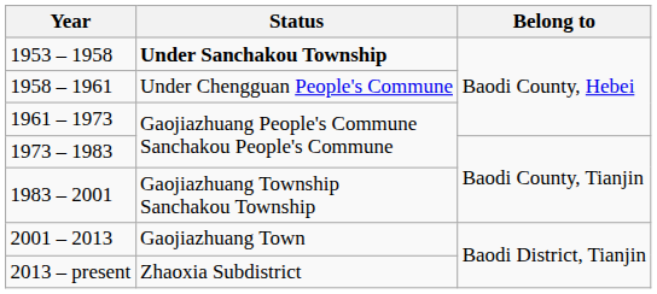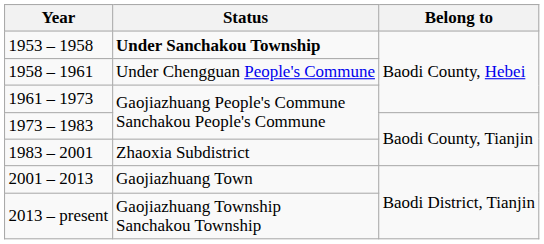 <table class="wikitable">
 <tr>
 <th>Year</th>
 <th>Status</th>
 <th>Belong to</th>
 </tr>
 <tr>
 <td>1953 – 1958</td>
 <td><strong>Under Sanchakou Township</strong></td>
 <td rowspan="3">Baodi County, <a href='#'>Hebei</a></td>
 </tr>
 <tr>
 <td>1958 – 1961</td>
 <td>Under Chengguan <a href='#'>People's Commune</a></td>
 </tr>
 <tr>
 <td>1961 – 1973</td>
 <td rowspan="2">Gaojiazhuang People's Commune<br>Sanchakou People's Commune</td>
 </tr>
 <tr>
 <td>1973 – 1983</td>
 <td rowspan="2">Baodi County, Tianjin</td>
 </tr>
 <tr>
 <td>1983 – 2001</td>
-<td>Gaojiazhuang Township<br>Sanchakou Township</td>
+<td>Zhaoxia Subdistrict</td>
 </tr>
 <tr>
 <td>2001 – 2013</td>
 <td>Gaojiazhuang Town</td>
 <td rowspan="2">Baodi District, Tianjin</td>
 </tr>
 <tr>
 <td>2013 – present</td>
-<td>Zhaoxia Subdistrict</td>
+<td>Gaojiazhuang Township<br>Sanchakou Township</td>
 </tr>
 </table>
